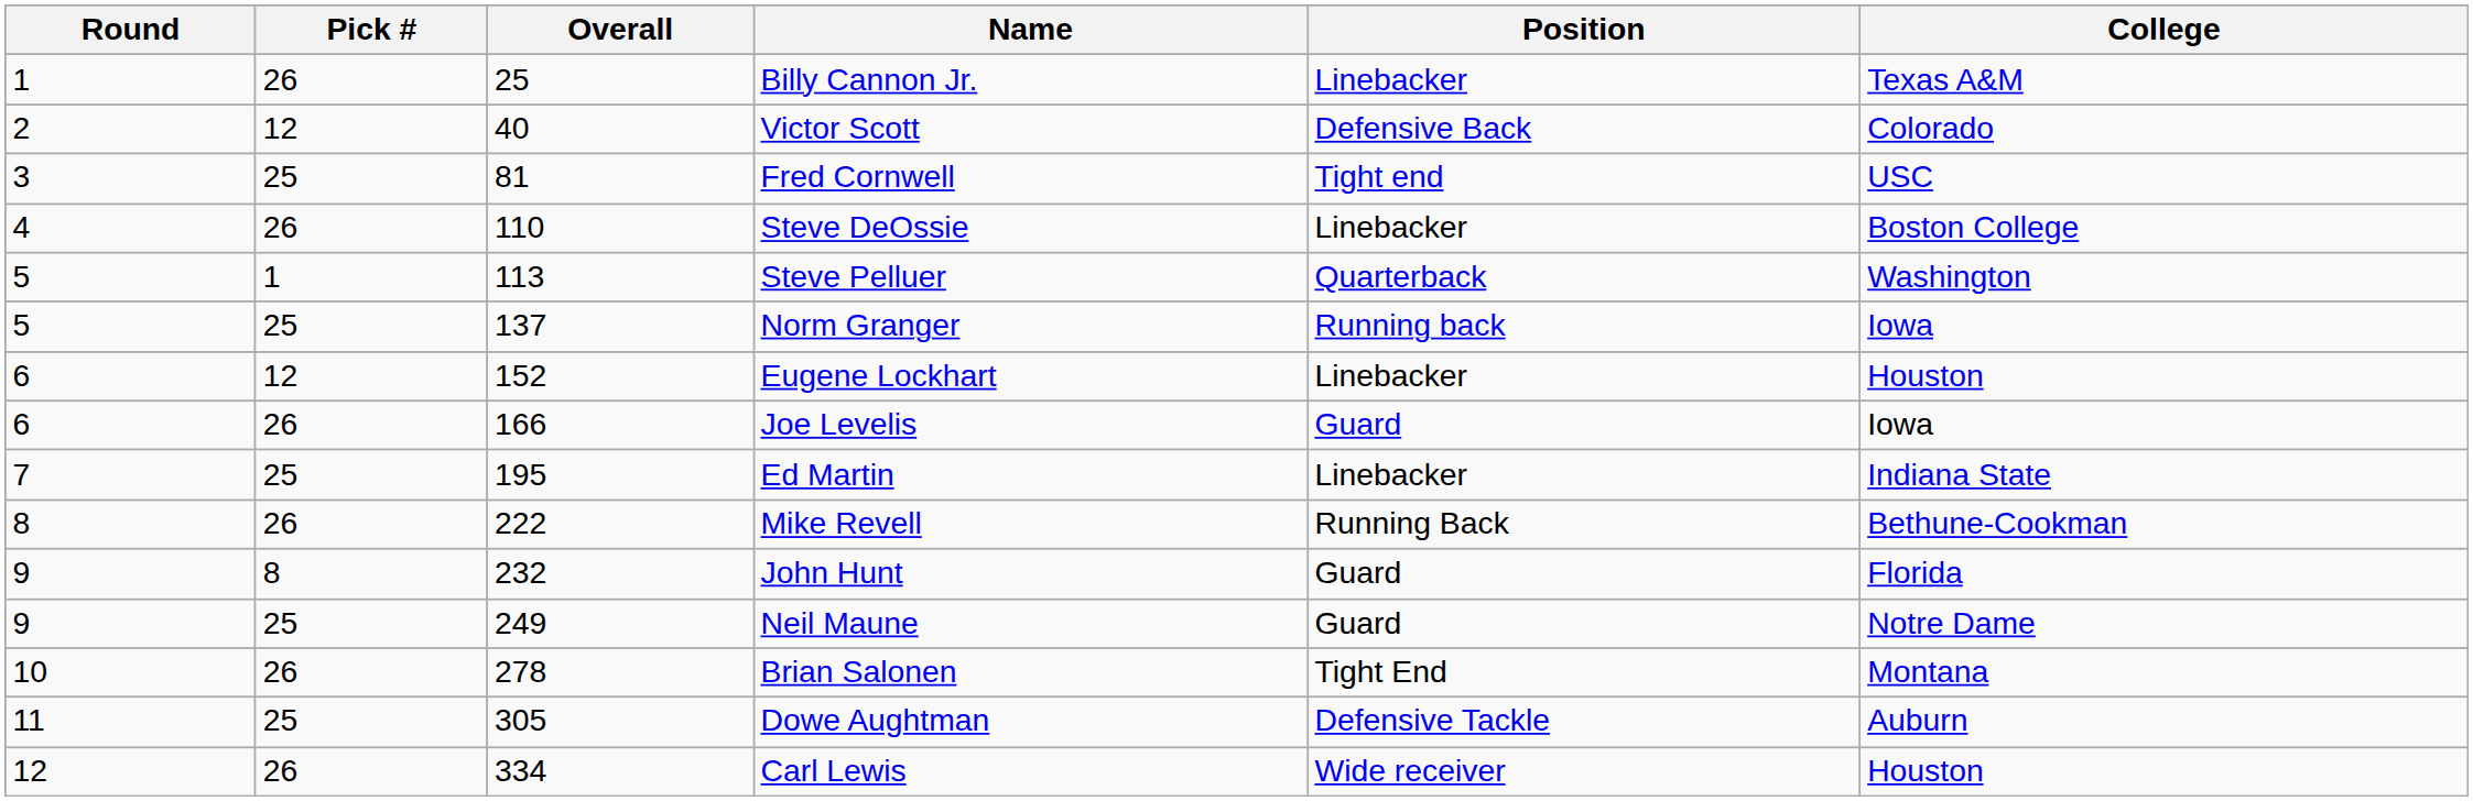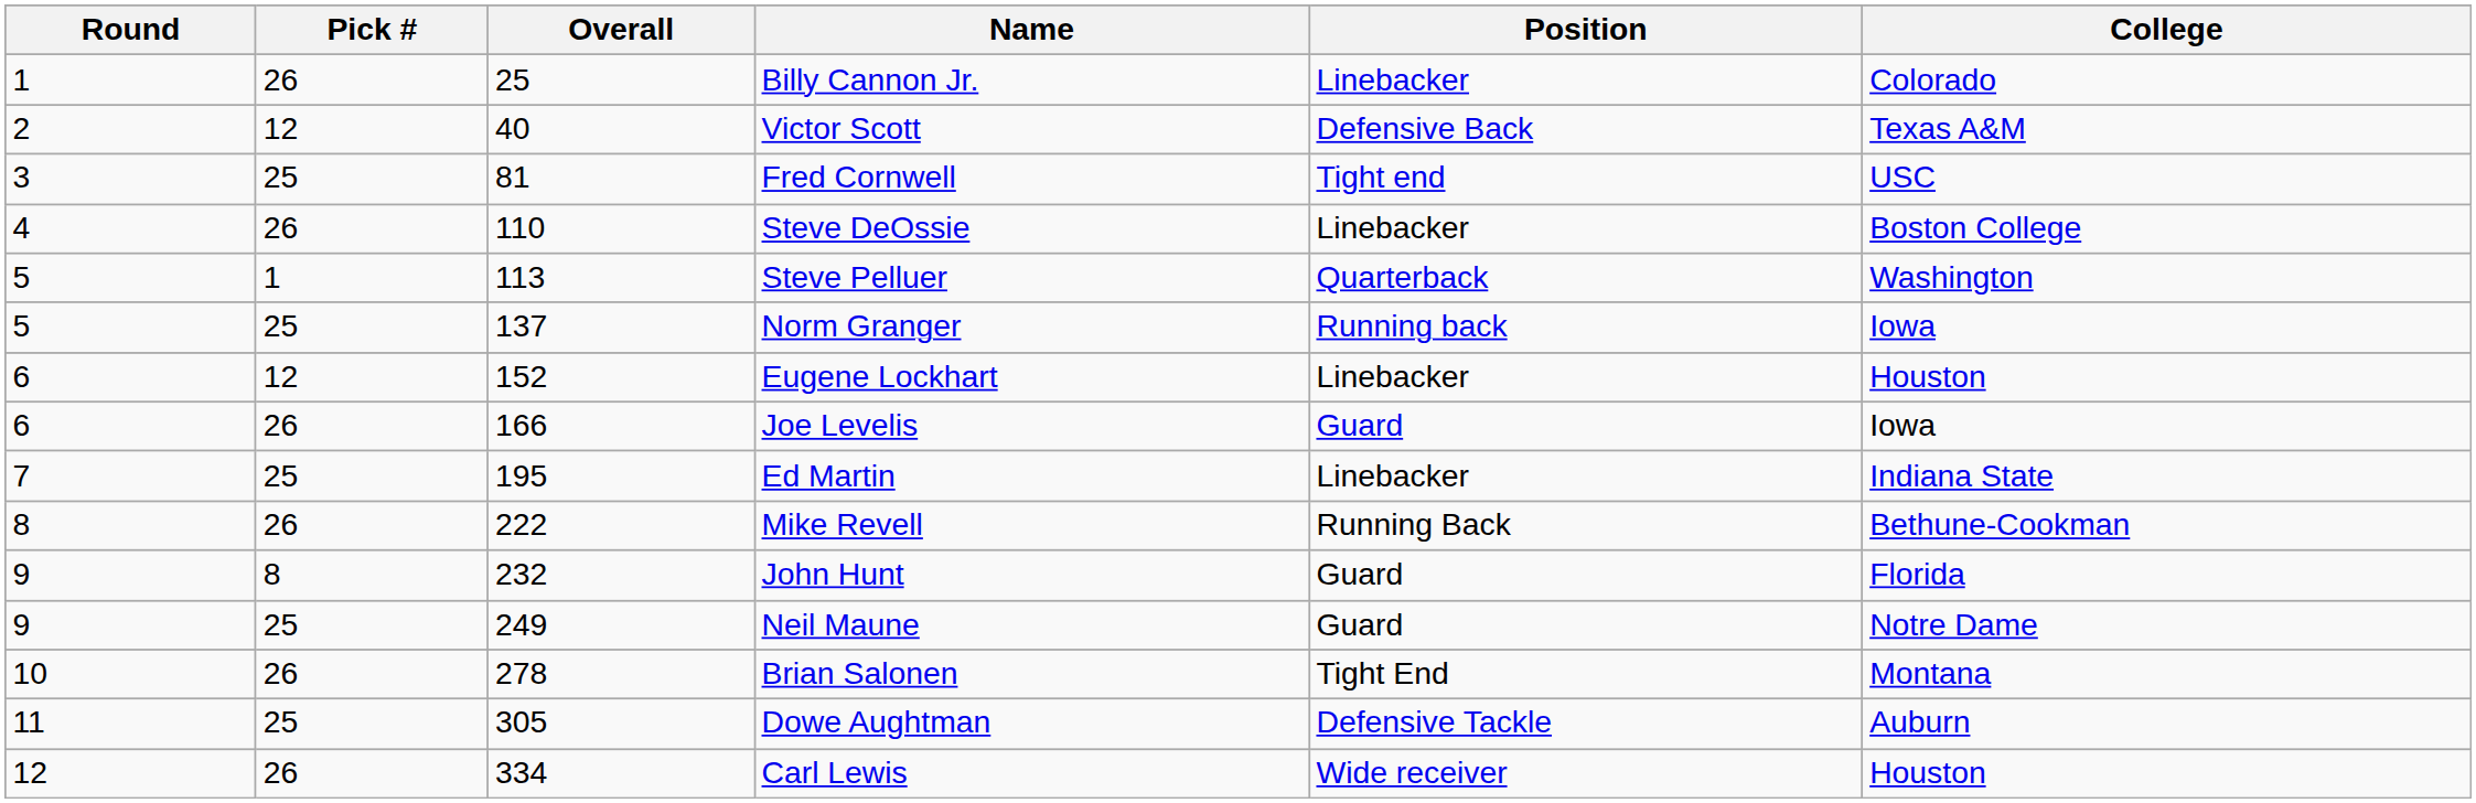 <table class="wikitable sortable sortable" style="width: 100%">
 <tr>
 <th>Round</th>
 <th>Pick #</th>
 <th>Overall</th>
 <th>Name</th>
 <th>Position</th>
 <th>College</th>
 </tr>
 <tr>
 <td>1</td>
 <td>26</td>
 <td>25</td>
 <td><a href='#'>Billy Cannon Jr.</a></td>
 <td><a href='#'>Linebacker</a></td>
-<td><a href='#'>Texas A&M</a></td>
+<td><a href='#'>Colorado</a></td>
 </tr>
 <tr>
 <td>2</td>
 <td>12</td>
 <td>40</td>
 <td><a href='#'>Victor Scott</a></td>
 <td><a href='#'>Defensive Back</a></td>
-<td><a href='#'>Colorado</a></td>
+<td><a href='#'>Texas A&M</a></td>
 </tr>
 <tr>
 <td>3</td>
 <td>25</td>
 <td>81</td>
 <td><a href='#'>Fred Cornwell</a></td>
 <td><a href='#'>Tight end</a></td>
 <td><a href='#'>USC</a></td>
 </tr>
 <tr>
 <td>4</td>
 <td>26</td>
 <td>110</td>
 <td><a href='#'>Steve DeOssie</a></td>
 <td>Linebacker</td>
 <td><a href='#'>Boston College</a></td>
 </tr>
 <tr>
 <td>5</td>
 <td>1</td>
 <td>113</td>
 <td><a href='#'>Steve Pelluer</a></td>
 <td><a href='#'>Quarterback</a></td>
 <td><a href='#'>Washington</a></td>
 </tr>
 <tr>
 <td>5</td>
 <td>25</td>
 <td>137</td>
 <td><a href='#'>Norm Granger</a></td>
 <td><a href='#'>Running back</a></td>
 <td><a href='#'>Iowa</a></td>
 </tr>
 <tr>
 <td>6</td>
 <td>12</td>
 <td>152</td>
 <td><a href='#'>Eugene Lockhart</a></td>
 <td>Linebacker</td>
 <td><a href='#'>Houston</a></td>
 </tr>
 <tr>
 <td>6</td>
 <td>26</td>
 <td>166</td>
 <td><a href='#'>Joe Levelis</a></td>
 <td><a href='#'>Guard</a></td>
 <td>Iowa</td>
 </tr>
 <tr>
 <td>7</td>
 <td>25</td>
 <td>195</td>
 <td><a href='#'>Ed Martin</a></td>
 <td>Linebacker</td>
 <td><a href='#'>Indiana State</a></td>
 </tr>
 <tr>
 <td>8</td>
 <td>26</td>
 <td>222</td>
 <td><a href='#'>Mike Revell</a></td>
 <td>Running Back</td>
 <td><a href='#'>Bethune-Cookman</a></td>
 </tr>
 <tr>
 <td>9</td>
 <td>8</td>
 <td>232</td>
 <td><a href='#'>John Hunt</a></td>
 <td>Guard</td>
 <td><a href='#'>Florida</a></td>
 </tr>
 <tr>
 <td>9</td>
 <td>25</td>
 <td>249</td>
 <td><a href='#'>Neil Maune</a></td>
 <td>Guard</td>
 <td><a href='#'>Notre Dame</a></td>
 </tr>
 <tr>
 <td>10</td>
 <td>26</td>
 <td>278</td>
 <td><a href='#'>Brian Salonen</a></td>
 <td>Tight End</td>
 <td><a href='#'>Montana</a></td>
 </tr>
 <tr>
 <td>11</td>
 <td>25</td>
 <td>305</td>
 <td><a href='#'>Dowe Aughtman</a></td>
 <td><a href='#'>Defensive Tackle</a></td>
 <td><a href='#'>Auburn</a></td>
 </tr>
 <tr>
 <td>12</td>
 <td>26</td>
 <td>334</td>
 <td><a href='#'>Carl Lewis</a></td>
 <td><a href='#'>Wide receiver</a></td>
 <td><a href='#'>Houston</a></td>
 </tr>
 </table>
